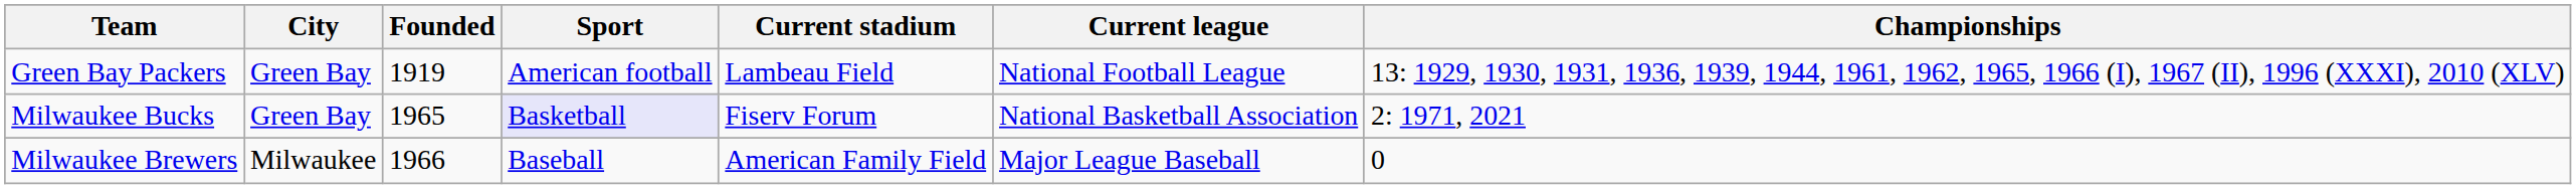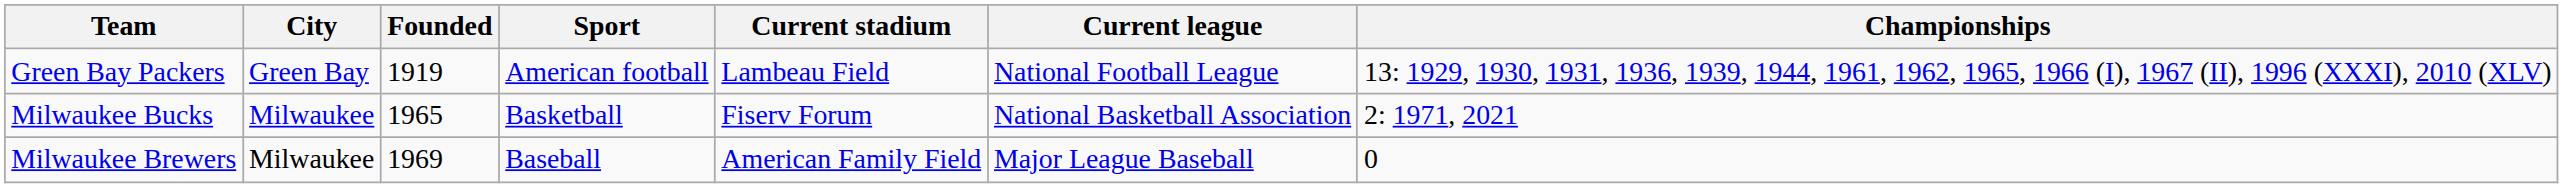 <table class="wikitable sortable">
 <tr>
 <th>Team</th>
 <th>City</th>
 <th>Founded</th>
 <th>Sport</th>
 <th>Current stadium</th>
 <th>Current league</th>
 <th>Championships</th>
 </tr>
 <tr>
 <td><a href='#'>Green Bay Packers</a></td>
 <td><a href='#'>Green Bay</a></td>
 <td>1919</td>
 <td><a href='#'>American football</a></td>
 <td><a href='#'>Lambeau Field</a></td>
 <td><a href='#'>National Football League</a></td>
 <td>13: <a href='#'>1929</a>, <a href='#'>1930</a>, <a href='#'>1931</a>, <a href='#'>1936</a>, <a href='#'>1939</a>, <a href='#'>1944</a>, <a href='#'>1961</a>, <a href='#'>1962</a>, <a href='#'>1965</a>, <a href='#'>1966</a> (<a href='#'>I</a>), <a href='#'>1967</a> (<a href='#'>II</a>), <a href='#'>1996</a> (<a href='#'>XXXI</a>), <a href='#'>2010</a> (<a href='#'>XLV</a>)</td>
 </tr>
 <tr>
 <td><a href='#'>Milwaukee Bucks</a></td>
-<td><a href='#'>Green Bay</a></td>
+<td><a href='#'>Milwaukee</a></td>
 <td>1965</td>
-<td style="background: lavender;"><a href='#'>Basketball</a></td>
+<td><a href='#'>Basketball</a></td>
 <td><a href='#'>Fiserv Forum</a></td>
 <td><a href='#'>National Basketball Association</a></td>
 <td>2: <a href='#'>1971</a>, <a href='#'>2021</a></td>
 </tr>
 <tr>
 <td><a href='#'>Milwaukee Brewers</a></td>
 <td>Milwaukee</td>
-<td>1966</td>
+<td>1969</td>
 <td><a href='#'>Baseball</a></td>
 <td><a href='#'>American Family Field</a></td>
 <td><a href='#'>Major League Baseball</a></td>
 <td>0</td>
 </tr>
 </table>
